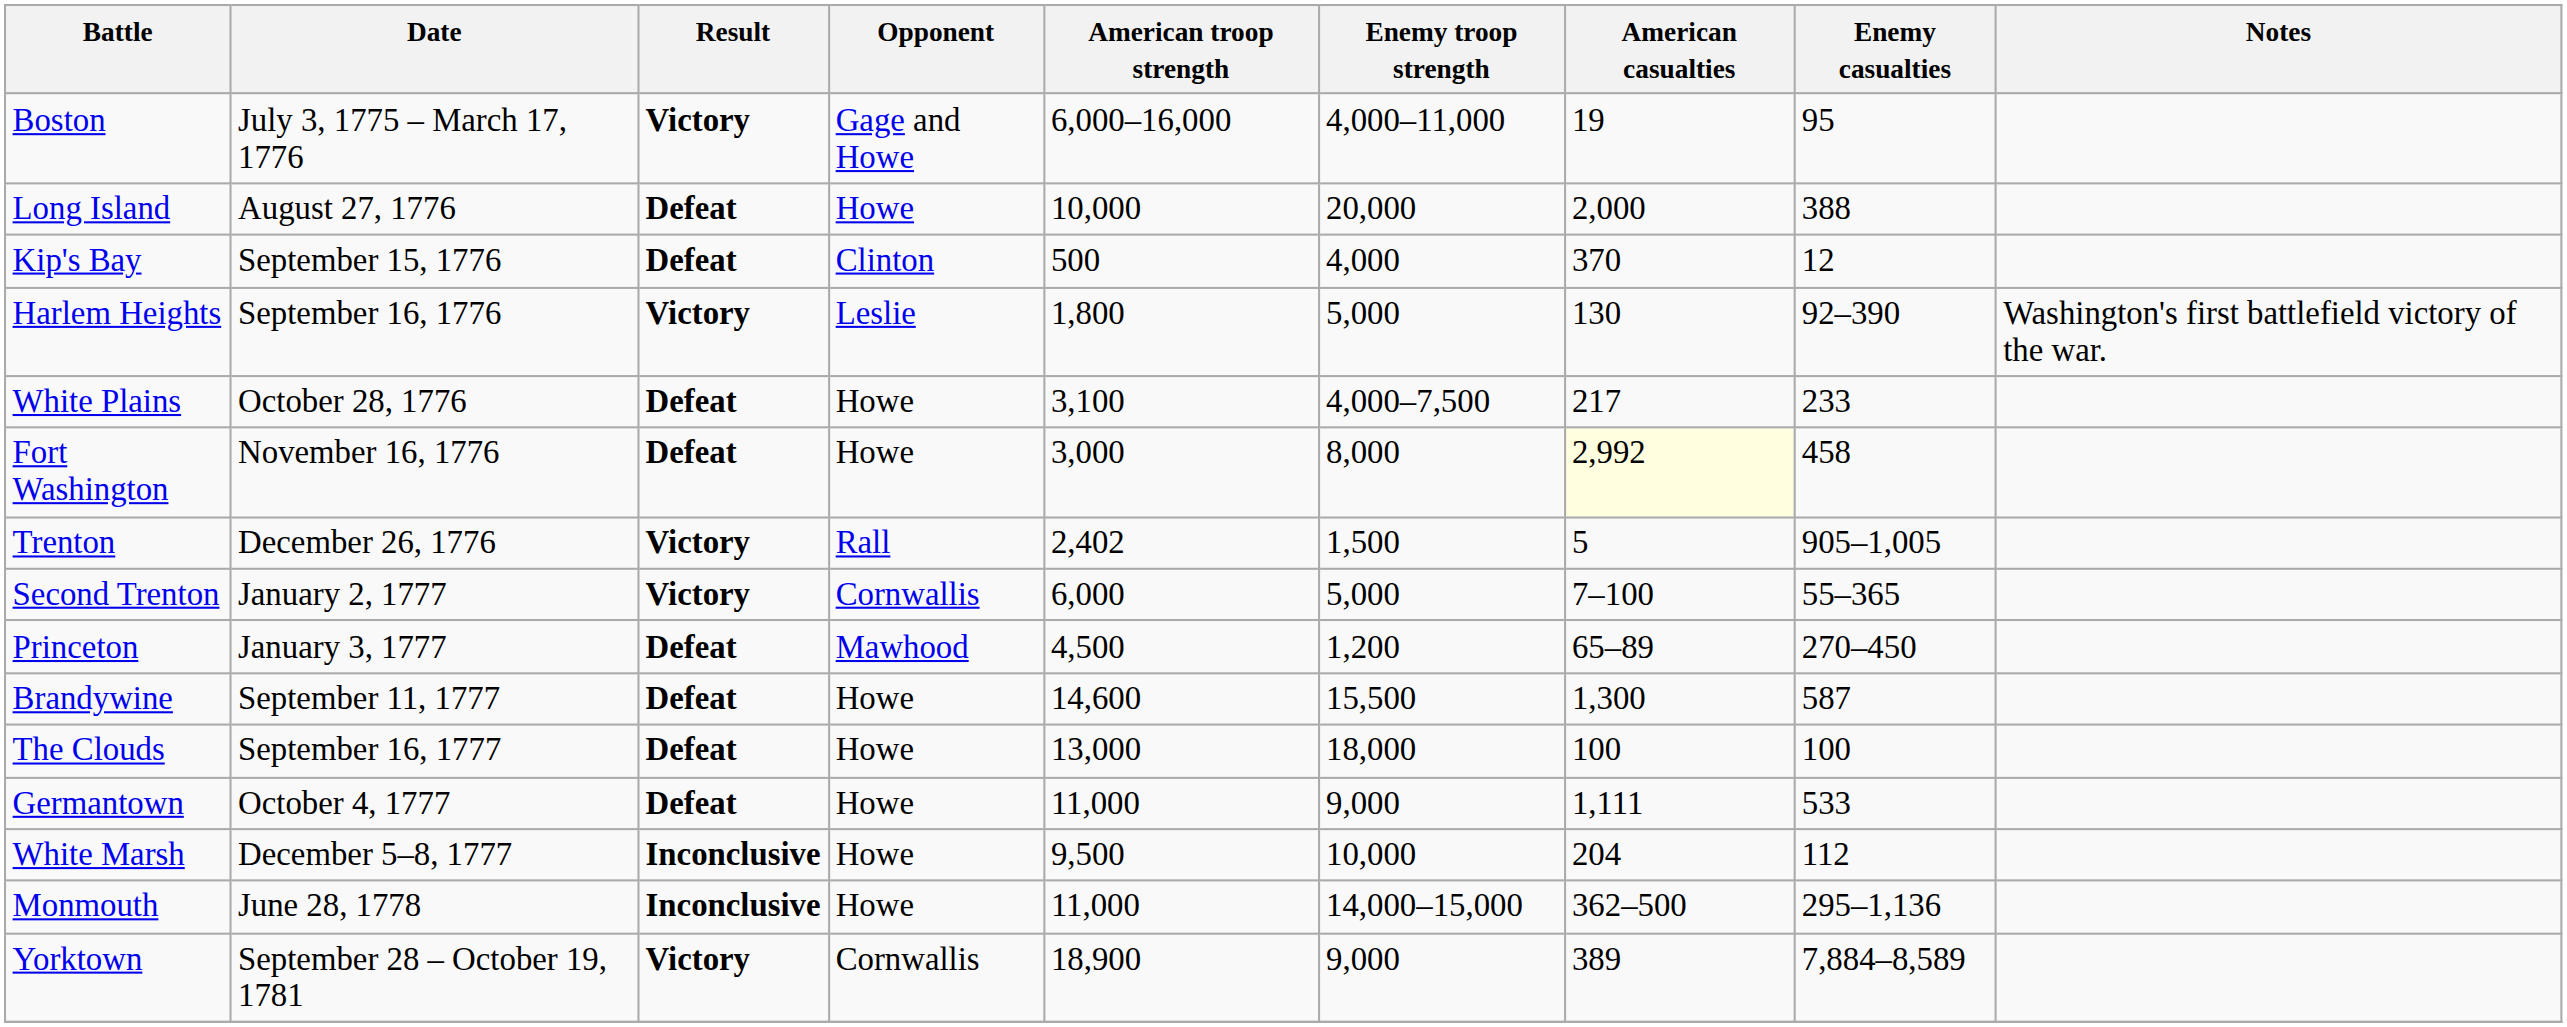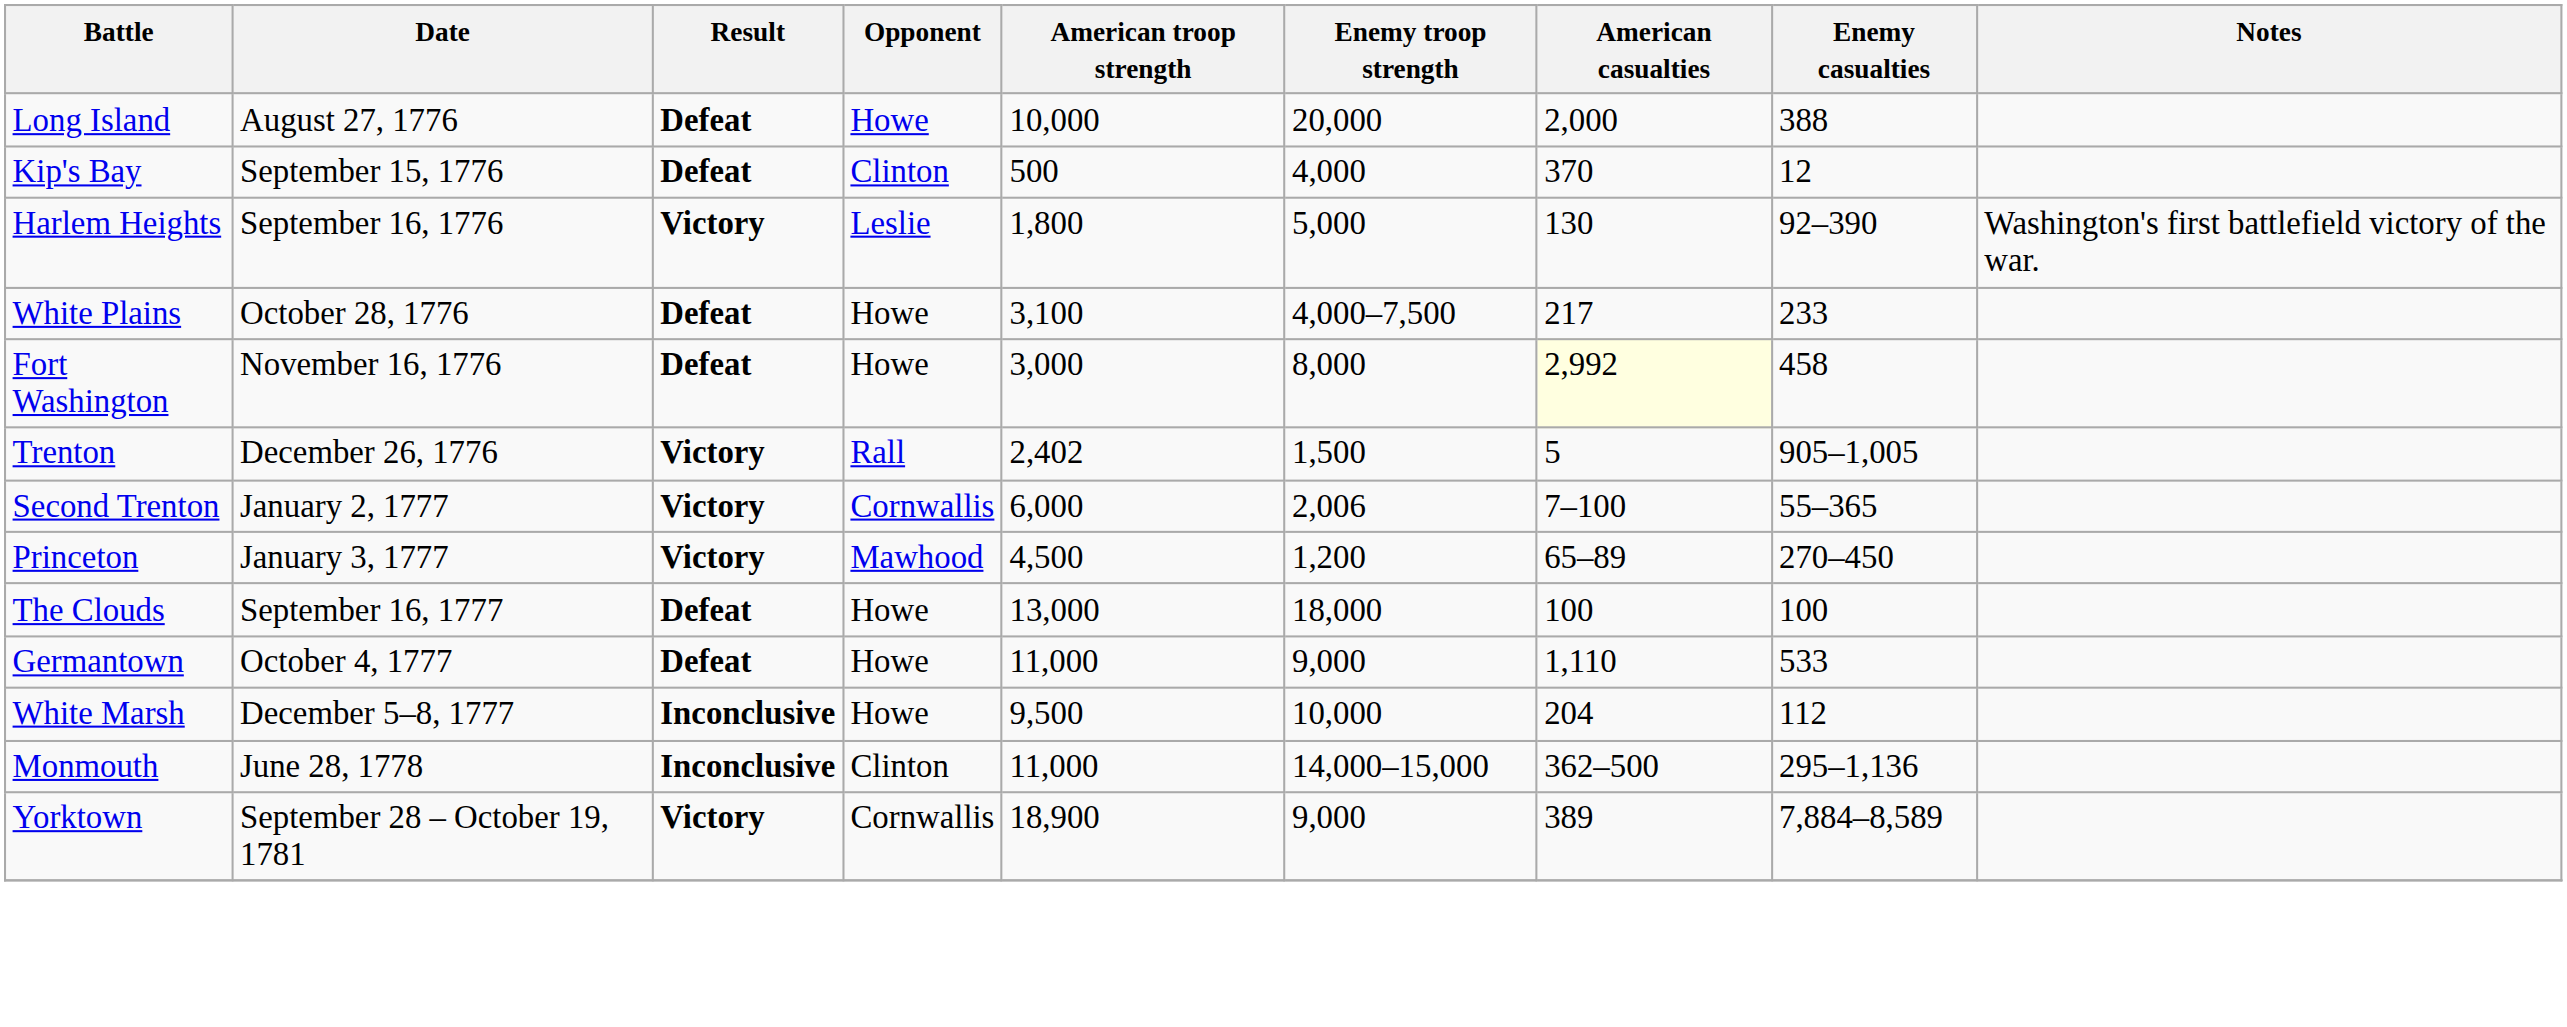 <table class="wikitable">
 <tr valign="top">
 <th><small>Battle</small></th>
 <th><small>Date</small></th>
 <th><small>Result</small></th>
 <th><small>Opponent</small></th>
 <th><small>American troop strength</small></th>
 <th><small>Enemy troop strength</small></th>
 <th><small>American casualties</small></th>
 <th><small>Enemy casualties</small></th>
 <th><small>Notes</small></th>
-</tr>
-<tr valign="top">
-<td><a href='#'>Boston</a></td>
-<td>July 3, 1775 – March 17, 1776</td>
-<td><strong>Victory</strong></td>
-<td><a href='#'>Gage</a> and <a href='#'>Howe</a></td>
-<td>6,000–16,000</td>
-<td>4,000–11,000</td>
-<td>19</td>
-<td>95</td>
-<td></td>
 </tr>
 <tr valign="top">
 <td><a href='#'>Long Island</a></td>
 <td>August 27, 1776</td>
 <td><strong>Defeat</strong></td>
 <td><a href='#'>Howe</a></td>
 <td>10,000</td>
 <td>20,000</td>
 <td>2,000</td>
 <td>388</td>
 <td></td>
 </tr>
 <tr valign="top">
 <td><a href='#'>Kip's Bay</a></td>
 <td>September 15, 1776</td>
 <td><strong>Defeat</strong></td>
 <td><a href='#'>Clinton</a></td>
 <td>500</td>
 <td>4,000</td>
 <td>370</td>
 <td>12</td>
 <td></td>
 </tr>
 <tr valign="top">
 <td><a href='#'>Harlem Heights</a></td>
 <td>September 16, 1776</td>
 <td><strong>Victory</strong></td>
 <td><a href='#'>Leslie</a></td>
 <td>1,800</td>
 <td>5,000</td>
 <td>130</td>
 <td>92–390</td>
 <td>Washington's first battlefield victory of the war.</td>
 </tr>
 <tr valign="top">
 <td><a href='#'>White Plains</a></td>
 <td>October 28, 1776</td>
 <td><strong>Defeat</strong></td>
 <td>Howe</td>
 <td>3,100</td>
 <td>4,000–7,500</td>
 <td>217</td>
 <td>233</td>
 <td></td>
 </tr>
 <tr valign="top">
 <td><a href='#'>Fort Washington</a></td>
 <td>November 16, 1776</td>
 <td><strong>Defeat</strong></td>
 <td>Howe</td>
 <td>3,000</td>
 <td>8,000</td>
 <td style="background: lightyellow;">2,992</td>
 <td>458</td>
 <td></td>
 </tr>
 <tr valign="top">
 <td><a href='#'>Trenton</a></td>
 <td>December 26, 1776</td>
 <td><strong>Victory</strong></td>
 <td><a href='#'>Rall</a></td>
 <td>2,402</td>
 <td>1,500</td>
 <td>5</td>
 <td>905–1,005</td>
 <td></td>
 </tr>
 <tr valign="top">
 <td><a href='#'>Second Trenton</a></td>
 <td>January 2, 1777</td>
 <td><strong>Victory</strong></td>
 <td><a href='#'>Cornwallis</a></td>
 <td>6,000</td>
-<td>5,000</td>
+<td>2,006</td>
 <td>7–100</td>
 <td>55–365</td>
 <td></td>
 </tr>
 <tr valign="top">
 <td><a href='#'>Princeton</a></td>
 <td>January 3, 1777</td>
-<td><strong>Defeat</strong></td>
+<td><strong>Victory</strong></td>
 <td><a href='#'>Mawhood</a></td>
 <td>4,500</td>
 <td>1,200</td>
 <td>65–89</td>
 <td>270–450</td>
-<td></td>
-</tr>
-<tr valign="top">
-<td><a href='#'>Brandywine</a></td>
-<td>September 11, 1777</td>
-<td><strong>Defeat</strong></td>
-<td>Howe</td>
-<td>14,600</td>
-<td>15,500</td>
-<td>1,300</td>
-<td>587</td>
 <td></td>
 </tr>
 <tr valign="top">
 <td><a href='#'>The Clouds</a></td>
 <td>September 16, 1777</td>
 <td><strong>Defeat</strong></td>
 <td>Howe</td>
 <td>13,000</td>
 <td>18,000</td>
 <td>100</td>
 <td>100</td>
 <td></td>
 </tr>
 <tr valign="top">
 <td><a href='#'>Germantown</a></td>
 <td>October 4, 1777</td>
 <td><strong>Defeat</strong></td>
 <td>Howe</td>
 <td>11,000</td>
 <td>9,000</td>
-<td>1,111</td>
+<td>1,110</td>
 <td>533</td>
 <td></td>
 </tr>
 <tr valign="top">
 <td><a href='#'>White Marsh</a></td>
 <td>December 5–8, 1777</td>
 <td><strong>Inconclusive</strong></td>
 <td>Howe</td>
 <td>9,500</td>
 <td>10,000</td>
 <td>204</td>
 <td>112</td>
 <td></td>
 </tr>
 <tr valign="top">
 <td><a href='#'>Monmouth</a></td>
 <td>June 28, 1778</td>
 <td><strong>Inconclusive</strong></td>
-<td>Howe</td>
+<td>Clinton</td>
 <td>11,000</td>
 <td>14,000–15,000</td>
 <td>362–500</td>
 <td>295–1,136</td>
 <td></td>
 </tr>
 <tr valign="top">
 <td><a href='#'>Yorktown</a></td>
 <td>September 28 – October 19, 1781</td>
 <td><strong>Victory</strong></td>
 <td>Cornwallis</td>
 <td>18,900</td>
 <td>9,000</td>
 <td>389</td>
 <td>7,884–8,589</td>
 <td></td>
 </tr>
 <tr valign="top">
 </tr>
 </table>
